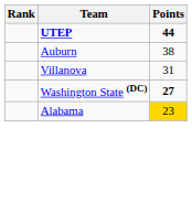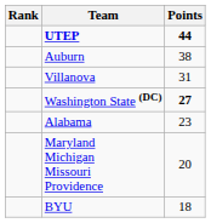 <table class="wikitable sortable" style="text-align:center">
 <tr>
 <th>Rank</th>
 <th>Team</th>
 <th>Points</th>
 </tr>
 <tr>
 <td></td>
 <td align="left"><strong><a href='#'>UTEP</a></strong></td>
 <td><strong>44</strong></td>
 </tr>
 <tr>
 <td></td>
 <td align="left"><a href='#'>Auburn</a></td>
 <td>38</td>
 </tr>
 <tr>
 <td></td>
 <td align="left"><a href='#'>Villanova</a></td>
 <td>31</td>
 </tr>
 <tr>
 <td></td>
 <td align="left"><a href='#'>Washington State</a> <sup><strong>(DC)</strong></sup></td>
 <td><strong>27</strong></td>
 </tr>
 <tr>
 <td></td>
 <td align="left"><a href='#'>Alabama</a></td>
-<td style="background: gold;">23</td>
+<td>23</td>
+</tr>
+<tr>
+<td></td>
+<td align="left"><a href='#'>Maryland</a><br><a href='#'>Michigan</a><br><a href='#'>Missouri</a><br><a href='#'>Providence</a></td>
+<td>20</td>
+</tr>
+<tr>
+<td></td>
+<td align="left"><a href='#'>BYU</a></td>
+<td>18</td>
 </tr>
 </table>
